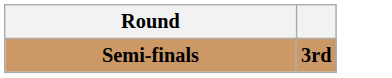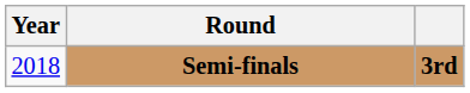 <table class="wikitable" style="text-align: center; font-size:90%">
 <tr>
+<th>Year</th>
 <th style="width:200px">Round</th>
 <th></th>
 </tr>
 <tr>
+<td><a href='#'>2018</a></td>
 <td bgcolor="cc9966"><strong>Semi-finals</strong></td>
 <td bgcolor="cc9966"><strong>3rd</strong></td>
 </tr>
 </table>
